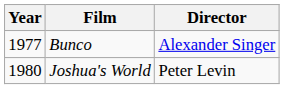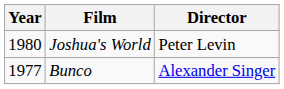 <table class="wikitable">
 <tr>
 <th>Year</th>
 <th>Film</th>
 <th>Director</th>
 </tr>
 <tr>
+<td>1980</td>
+<td><em>Joshua's World</em></td>
+<td>Peter Levin</td>
+</tr>
+<tr>
 <td>1977</td>
 <td><em>Bunco</em></td>
 <td><a href='#'>Alexander Singer</a></td>
 </tr>
-<tr>
-<td>1980</td>
-<td><em>Joshua's World</em></td>
-<td>Peter Levin</td>
-</tr>
 </table>
